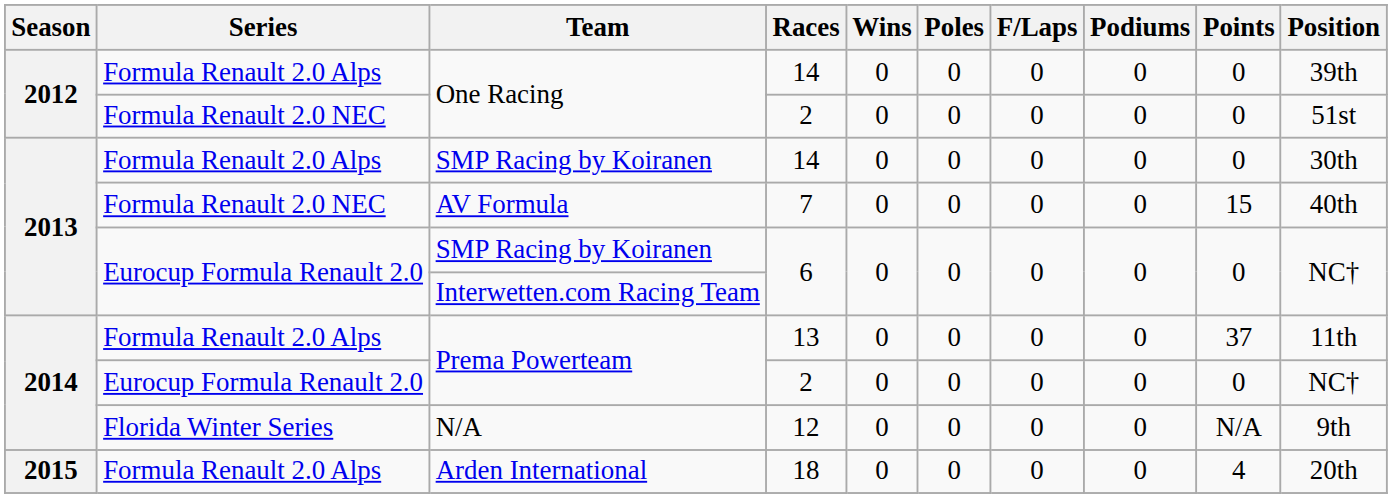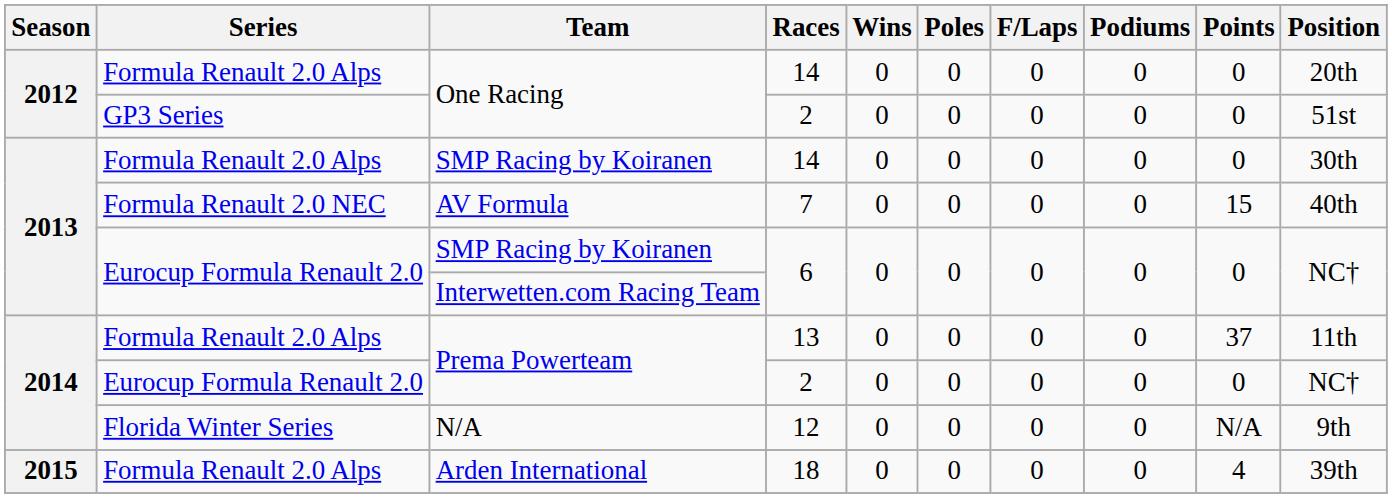 <table class="wikitable" style="font-size: 90%; text-align:center">
 <tr>
 <th>Season</th>
 <th>Series</th>
 <th>Team</th>
 <th>Races</th>
 <th>Wins</th>
 <th>Poles</th>
 <th>F/Laps</th>
 <th>Podiums</th>
 <th>Points</th>
 <th>Position</th>
 </tr>
 <tr>
 <th rowspan=2>2012</th>
 <td align=left><a href='#'>Formula Renault 2.0 Alps</a></td>
 <td align=left rowspan=2>One Racing</td>
 <td>14</td>
 <td>0</td>
 <td>0</td>
 <td>0</td>
 <td>0</td>
 <td>0</td>
-<td>39th</td>
+<td>20th</td>
 </tr>
 <tr>
-<td align=left><a href='#'>Formula Renault 2.0 NEC</a></td>
+<td align=left><a href='#'>GP3 Series</a></td>
 <td>2</td>
 <td>0</td>
 <td>0</td>
 <td>0</td>
 <td>0</td>
 <td>0</td>
 <td>51st</td>
 </tr>
 <tr>
 <th rowspan=4>2013</th>
 <td align=left><a href='#'>Formula Renault 2.0 Alps</a></td>
 <td align=left><a href='#'>SMP Racing by Koiranen</a></td>
 <td>14</td>
 <td>0</td>
 <td>0</td>
 <td>0</td>
 <td>0</td>
 <td>0</td>
 <td>30th</td>
 </tr>
 <tr>
 <td align=left><a href='#'>Formula Renault 2.0 NEC</a></td>
 <td align=left><a href='#'>AV Formula</a></td>
 <td>7</td>
 <td>0</td>
 <td>0</td>
 <td>0</td>
 <td>0</td>
 <td>15</td>
 <td>40th</td>
 </tr>
 <tr>
 <td align=left rowspan=2><a href='#'>Eurocup Formula Renault 2.0</a></td>
 <td align=left><a href='#'>SMP Racing by Koiranen</a></td>
 <td rowspan=2>6</td>
 <td rowspan=2>0</td>
 <td rowspan=2>0</td>
 <td rowspan=2>0</td>
 <td rowspan=2>0</td>
 <td rowspan=2>0</td>
 <td rowspan=2>NC†</td>
 </tr>
 <tr>
 <td align=left><a href='#'>Interwetten.com Racing Team</a></td>
 </tr>
 <tr>
 <th rowspan=3>2014</th>
 <td align=left><a href='#'>Formula Renault 2.0 Alps</a></td>
 <td align=left rowspan=2><a href='#'>Prema Powerteam</a></td>
 <td>13</td>
 <td>0</td>
 <td>0</td>
 <td>0</td>
 <td>0</td>
 <td>37</td>
 <td>11th</td>
 </tr>
 <tr>
 <td align=left><a href='#'>Eurocup Formula Renault 2.0</a></td>
 <td>2</td>
 <td>0</td>
 <td>0</td>
 <td>0</td>
 <td>0</td>
 <td>0</td>
 <td>NC†</td>
 </tr>
 <tr>
 <td align=left><a href='#'>Florida Winter Series</a></td>
 <td align=left>N/A</td>
 <td>12</td>
 <td>0</td>
 <td>0</td>
 <td>0</td>
 <td>0</td>
 <td>N/A</td>
 <td>9th</td>
 </tr>
 <tr>
 <th>2015</th>
 <td align=left><a href='#'>Formula Renault 2.0 Alps</a></td>
 <td align=left><a href='#'>Arden International</a></td>
 <td>18</td>
 <td>0</td>
 <td>0</td>
 <td>0</td>
 <td>0</td>
 <td>4</td>
-<td>20th</td>
+<td>39th</td>
 </tr>
 </table>
